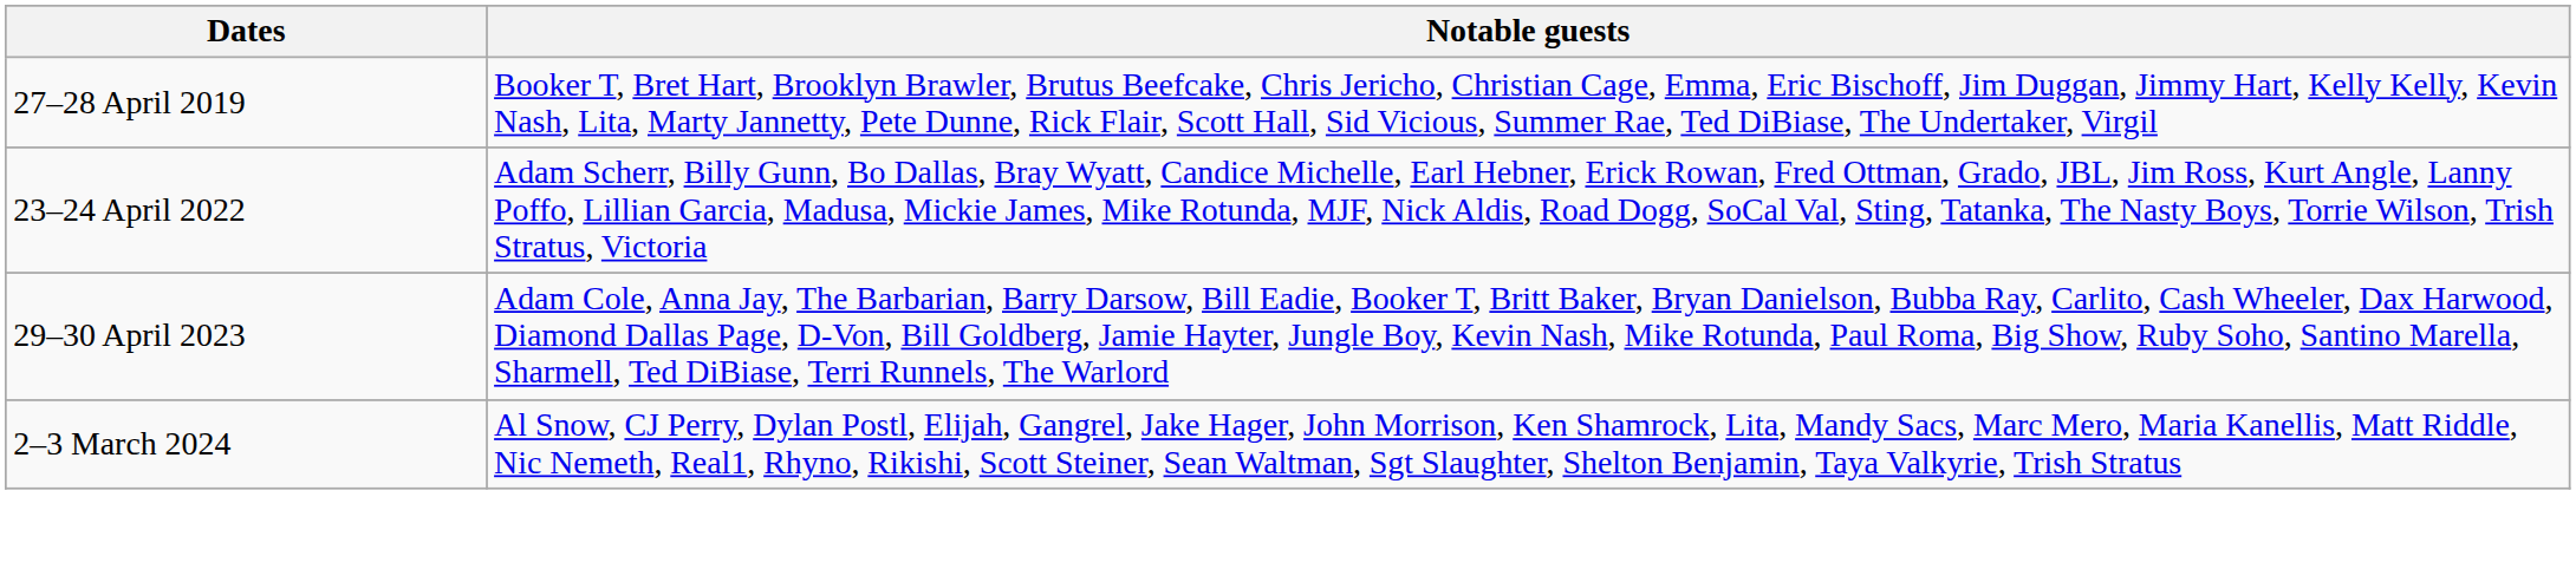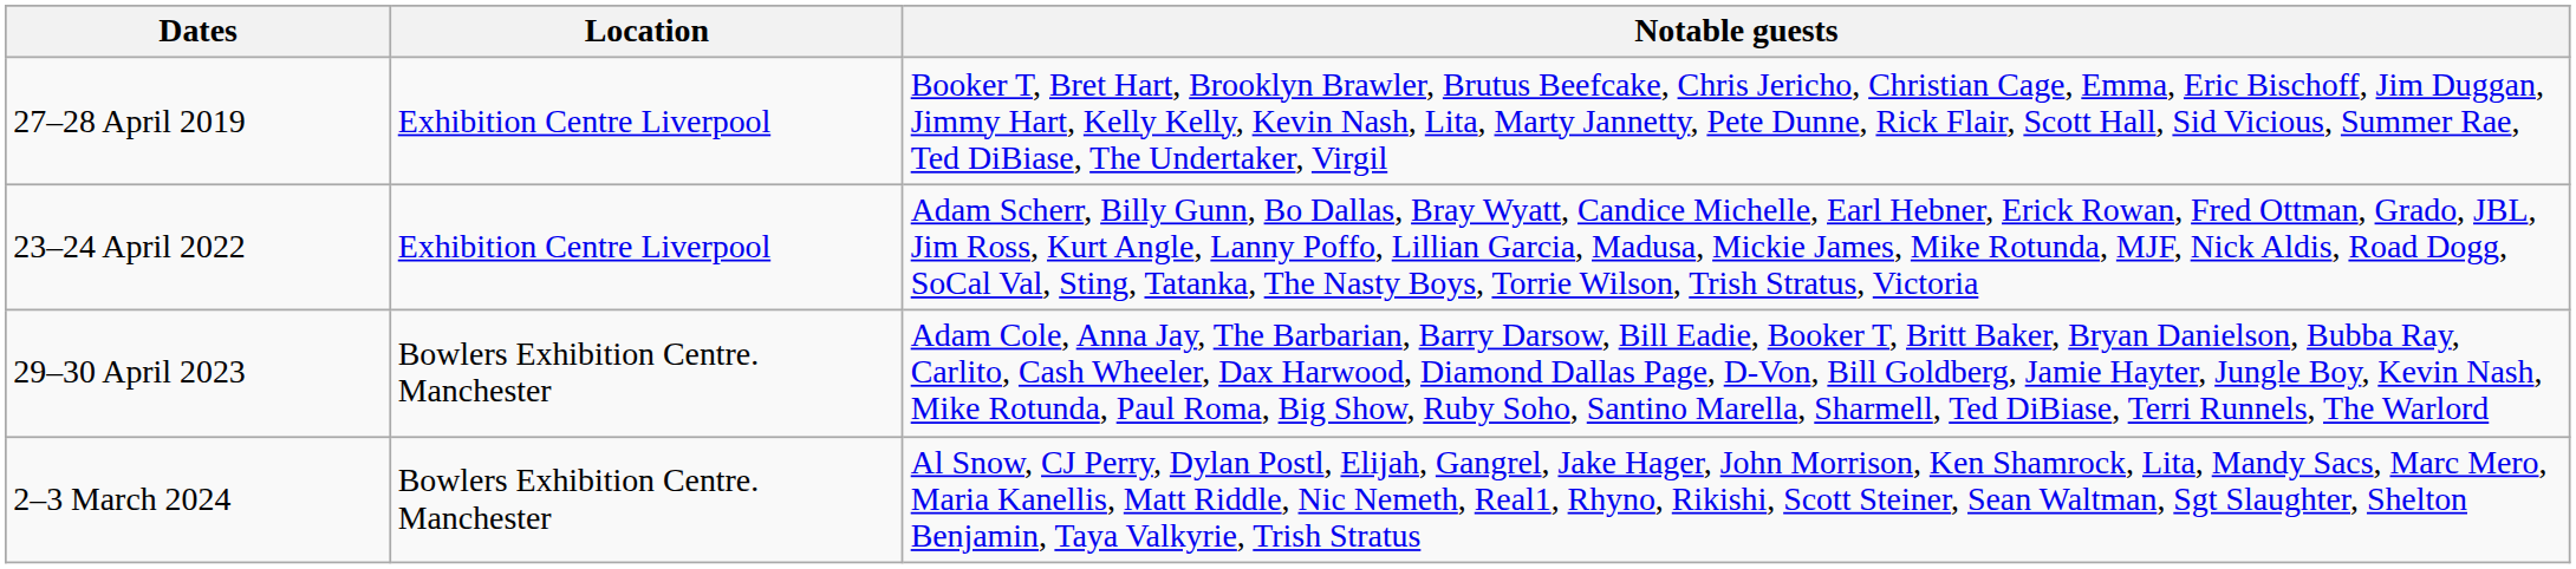 <table class="wikitable">
 <tr>
 <th style="width:15%;">Dates</th>
+<th style="width:20%;">Location</th>
 <th style="width:65%;">Notable guests</th>
 </tr>
 <tr>
 <td>27–28 April 2019</td>
+<td><a href='#'>Exhibition Centre Liverpool</a></td>
 <td><a href='#'>Booker T</a>, <a href='#'>Bret Hart</a>, <a href='#'>Brooklyn Brawler</a>, <a href='#'>Brutus Beefcake</a>, <a href='#'>Chris Jericho</a>, <a href='#'>Christian Cage</a>, <a href='#'>Emma</a>, <a href='#'>Eric Bischoff</a>, <a href='#'>Jim Duggan</a>, <a href='#'>Jimmy Hart</a>, <a href='#'>Kelly Kelly</a>, <a href='#'>Kevin Nash</a>, <a href='#'>Lita</a>, <a href='#'>Marty Jannetty</a>, <a href='#'>Pete Dunne</a>, <a href='#'>Rick Flair</a>, <a href='#'>Scott Hall</a>, <a href='#'>Sid Vicious</a>, <a href='#'>Summer Rae</a>, <a href='#'>Ted DiBiase</a>, <a href='#'>The Undertaker</a>, <a href='#'>Virgil</a></td>
 </tr>
 <tr>
 <td>23–24 April 2022</td>
+<td><a href='#'>Exhibition Centre Liverpool</a></td>
 <td><a href='#'>Adam Scherr</a>, <a href='#'>Billy Gunn</a>, <a href='#'>Bo Dallas</a>, <a href='#'>Bray Wyatt</a>, <a href='#'>Candice Michelle</a>, <a href='#'>Earl Hebner</a>, <a href='#'>Erick Rowan</a>, <a href='#'>Fred Ottman</a>, <a href='#'>Grado</a>, <a href='#'>JBL</a>, <a href='#'>Jim Ross</a>, <a href='#'>Kurt Angle</a>, <a href='#'>Lanny Poffo</a>, <a href='#'>Lillian Garcia</a>, <a href='#'>Madusa</a>, <a href='#'>Mickie James</a>, <a href='#'>Mike Rotunda</a>, <a href='#'>MJF</a>, <a href='#'>Nick Aldis</a>, <a href='#'>Road Dogg</a>, <a href='#'>SoCal Val</a>, <a href='#'>Sting</a>, <a href='#'>Tatanka</a>, <a href='#'>The Nasty Boys</a>, <a href='#'>Torrie Wilson</a>, <a href='#'>Trish Stratus</a>, <a href='#'>Victoria</a></td>
 </tr>
 <tr>
 <td>29–30 April 2023</td>
+<td>Bowlers Exhibition Centre. Manchester</td>
 <td><a href='#'>Adam Cole</a>, <a href='#'>Anna Jay</a>, <a href='#'>The Barbarian</a>, <a href='#'>Barry Darsow</a>, <a href='#'>Bill Eadie</a>, <a href='#'>Booker T</a>, <a href='#'>Britt Baker</a>, <a href='#'>Bryan Danielson</a>, <a href='#'>Bubba Ray</a>, <a href='#'>Carlito</a>, <a href='#'>Cash Wheeler</a>, <a href='#'>Dax Harwood</a>, <a href='#'>Diamond Dallas Page</a>, <a href='#'>D-Von</a>, <a href='#'>Bill Goldberg</a>, <a href='#'>Jamie Hayter</a>, <a href='#'>Jungle Boy</a>, <a href='#'>Kevin Nash</a>, <a href='#'>Mike Rotunda</a>, <a href='#'>Paul Roma</a>, <a href='#'>Big Show</a>, <a href='#'>Ruby Soho</a>, <a href='#'>Santino Marella</a>, <a href='#'>Sharmell</a>, <a href='#'>Ted DiBiase</a>, <a href='#'>Terri Runnels</a>, <a href='#'>The Warlord</a></td>
 </tr>
 <tr>
 <td>2–3 March 2024</td>
+<td>Bowlers Exhibition Centre. Manchester</td>
 <td><a href='#'>Al Snow</a>, <a href='#'>CJ Perry</a>, <a href='#'>Dylan Postl</a>, <a href='#'>Elijah</a>, <a href='#'>Gangrel</a>, <a href='#'>Jake Hager</a>, <a href='#'>John Morrison</a>, <a href='#'>Ken Shamrock</a>, <a href='#'>Lita</a>, <a href='#'>Mandy Sacs</a>, <a href='#'>Marc Mero</a>, <a href='#'>Maria Kanellis</a>, <a href='#'>Matt Riddle</a>, <a href='#'>Nic Nemeth</a>, <a href='#'>Real1</a>, <a href='#'>Rhyno</a>, <a href='#'>Rikishi</a>, <a href='#'>Scott Steiner</a>, <a href='#'>Sean Waltman</a>, <a href='#'>Sgt Slaughter</a>, <a href='#'>Shelton Benjamin</a>, <a href='#'>Taya Valkyrie</a>, <a href='#'>Trish Stratus</a></td>
 </tr>
 </table>
